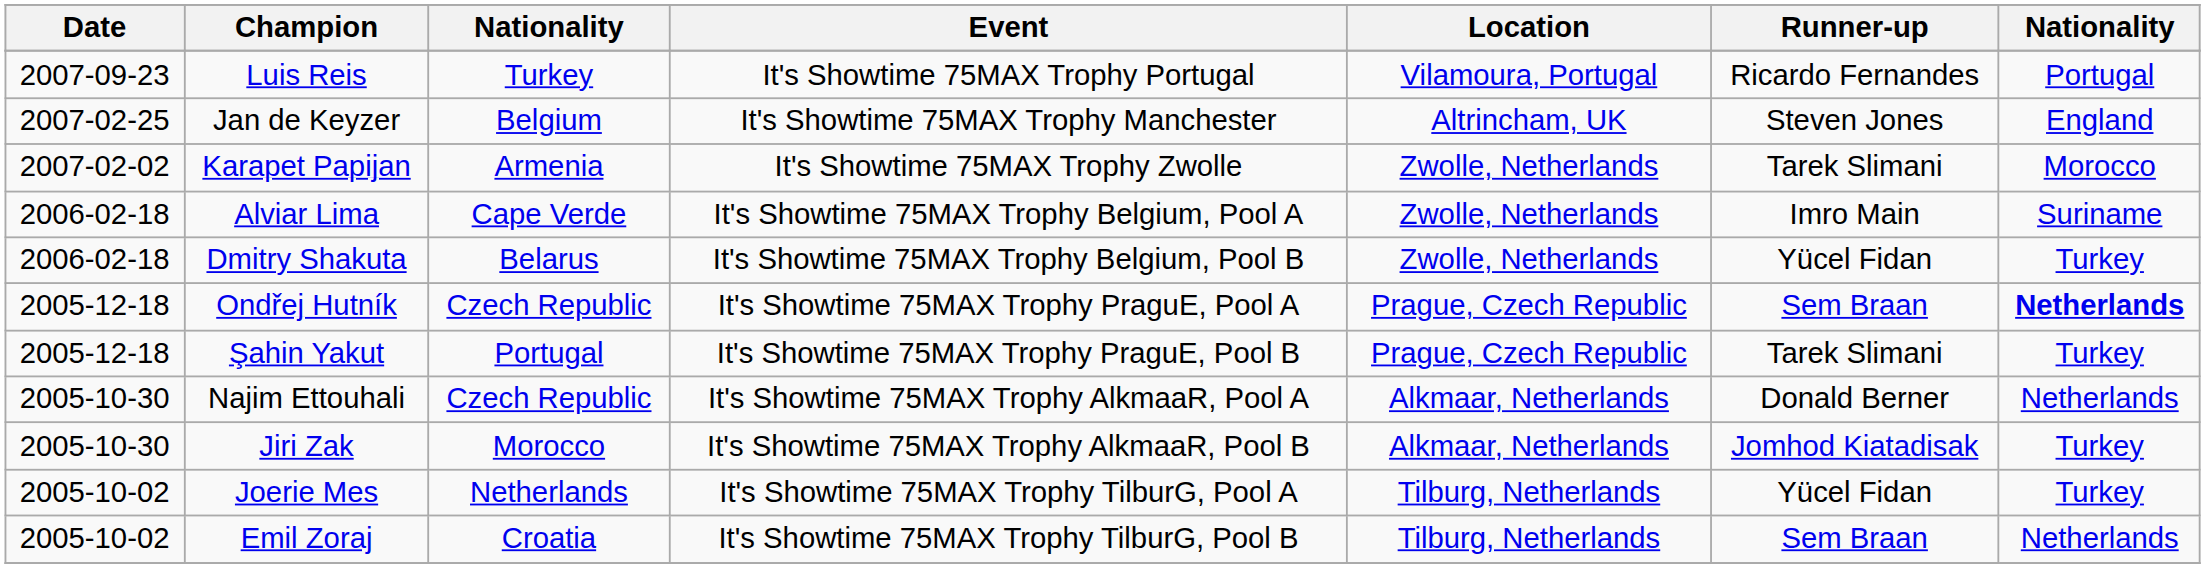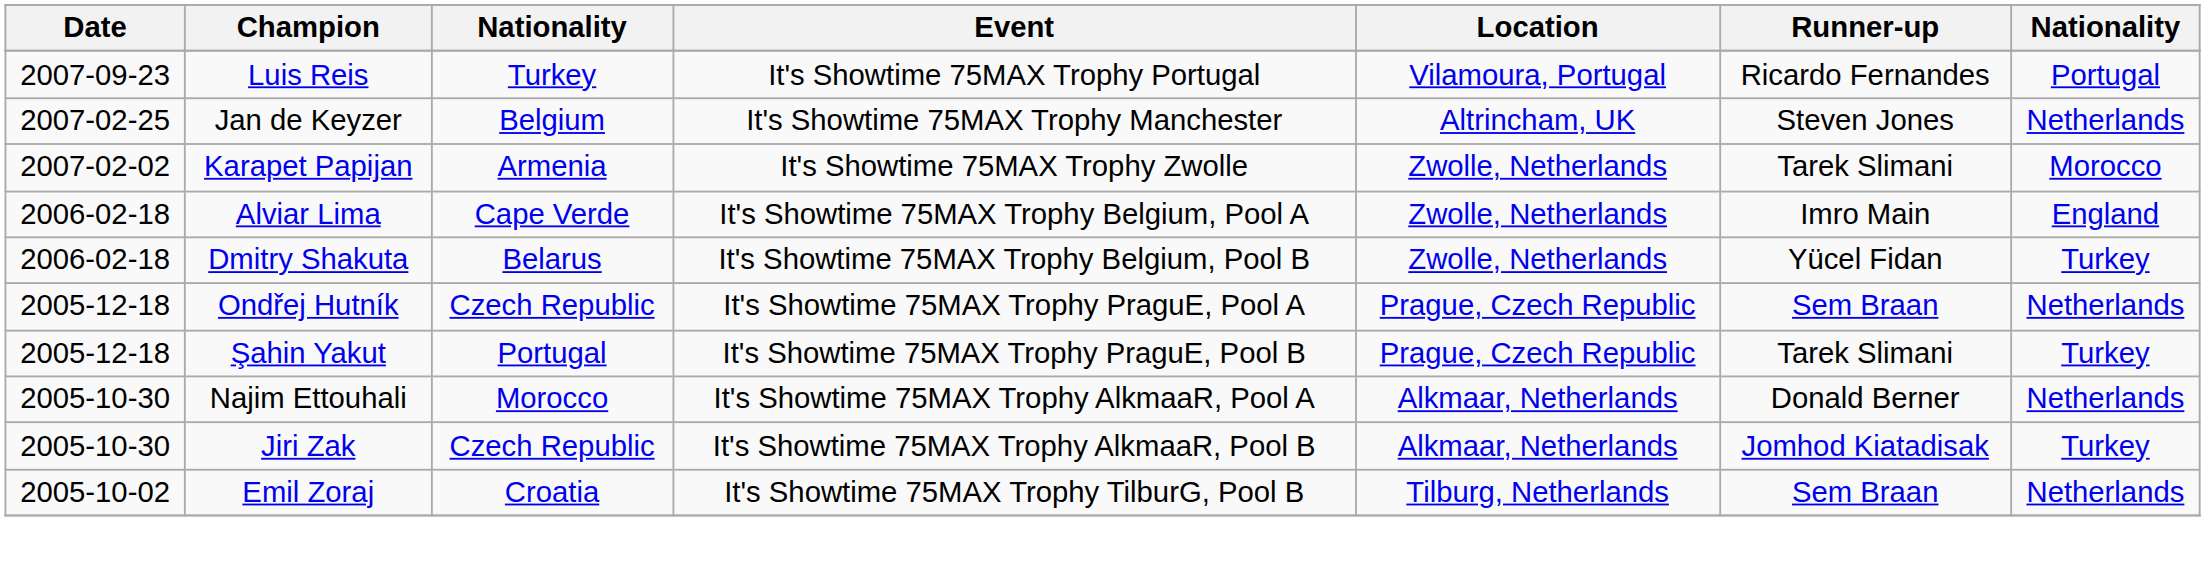 <table class="wikitable" width=95% style="clear:both; margin:1.5em auto; text-align:center;">
 <tr>
 </tr>
 <tr align="center"  bgcolor="#dddddd">
 <th>Date</th>
 <th>Champion</th>
 <th>Nationality</th>
 <th>Event</th>
 <th>Location</th>
 <th>Runner-up</th>
 <th>Nationality</th>
 </tr>
 <tr>
 </tr>
 <tr align="center"  bgcolor=>
 <td>2007-09-23</td>
 <td><a href='#'>Luis Reis</a></td>
 <td> <a href='#'>Turkey</a></td>
 <td>It's Showtime 75MAX Trophy Portugal</td>
 <td><a href='#'>Vilamoura, Portugal</a></td>
 <td>Ricardo Fernandes</td>
 <td> <a href='#'>Portugal</a></td>
 </tr>
 <tr align="center"  bgcolor=>
 <td>2007-02-25</td>
 <td>Jan de Keyzer</td>
 <td> <a href='#'>Belgium</a></td>
 <td>It's Showtime 75MAX Trophy Manchester</td>
 <td><a href='#'>Altrincham, UK</a></td>
 <td>Steven Jones</td>
-<td> <a href='#'>England</a></td>
+<td> <a href='#'>Netherlands</a></td>
 </tr>
 <tr align="center"  bgcolor=>
 <td>2007-02-02</td>
 <td><a href='#'>Karapet Papijan</a></td>
 <td> <a href='#'>Armenia</a></td>
 <td>It's Showtime 75MAX Trophy Zwolle</td>
 <td><a href='#'>Zwolle, Netherlands</a></td>
 <td>Tarek Slimani</td>
 <td> <a href='#'>Morocco</a></td>
 </tr>
 <tr align="center"  bgcolor=>
 <td>2006-02-18</td>
 <td><a href='#'>Alviar Lima</a></td>
 <td> <a href='#'>Cape Verde</a></td>
 <td>It's Showtime 75MAX Trophy Belgium, Pool A</td>
 <td><a href='#'>Zwolle, Netherlands</a></td>
 <td>Imro Main</td>
-<td> <a href='#'>Suriname</a></td>
+<td> <a href='#'>England</a></td>
 </tr>
 <tr align="center"  bgcolor=>
 <td>2006-02-18</td>
 <td><a href='#'>Dmitry Shakuta</a></td>
 <td> <a href='#'>Belarus</a></td>
 <td>It's Showtime 75MAX Trophy Belgium, Pool B</td>
 <td><a href='#'>Zwolle, Netherlands</a></td>
 <td>Yücel Fidan</td>
 <td> <a href='#'>Turkey</a></td>
 </tr>
 <tr align="center"  bgcolor=>
 <td>2005-12-18</td>
 <td><a href='#'>Ondřej Hutník</a></td>
 <td> <a href='#'>Czech Republic</a></td>
 <td>It's Showtime 75MAX Trophy PraguE, Pool A</td>
 <td><a href='#'>Prague, Czech Republic</a></td>
 <td><a href='#'>Sem Braan</a></td>
-<td><strong> <a href='#'>Netherlands</a></strong></td>
+<td> <a href='#'>Netherlands</a></td>
 </tr>
 <tr align="center"  bgcolor=>
 <td>2005-12-18</td>
 <td><a href='#'>Şahin Yakut</a></td>
 <td> <a href='#'>Portugal</a></td>
 <td>It's Showtime 75MAX Trophy PraguE, Pool B</td>
 <td><a href='#'>Prague, Czech Republic</a></td>
 <td>Tarek Slimani</td>
 <td> <a href='#'>Turkey</a></td>
 </tr>
 <tr align="center"  bgcolor=>
 <td>2005-10-30</td>
 <td>Najim Ettouhali</td>
-<td> <a href='#'>Czech Republic</a></td>
+<td> <a href='#'>Morocco</a></td>
 <td>It's Showtime 75MAX Trophy AlkmaaR, Pool A</td>
 <td><a href='#'>Alkmaar, Netherlands</a></td>
 <td>Donald Berner</td>
 <td> <a href='#'>Netherlands</a></td>
 </tr>
 <tr align="center"  bgcolor=>
 <td>2005-10-30</td>
 <td><a href='#'>Jiri Zak</a></td>
-<td> <a href='#'>Morocco</a></td>
+<td> <a href='#'>Czech Republic</a></td>
 <td>It's Showtime 75MAX Trophy AlkmaaR, Pool B</td>
 <td><a href='#'>Alkmaar, Netherlands</a></td>
 <td><a href='#'>Jomhod Kiatadisak</a></td>
-<td> <a href='#'>Turkey</a></td>
-</tr>
-<tr align="center"  bgcolor=>
-<td>2005-10-02</td>
-<td><a href='#'>Joerie Mes</a></td>
-<td> <a href='#'>Netherlands</a></td>
-<td>It's Showtime 75MAX Trophy TilburG, Pool A</td>
-<td><a href='#'>Tilburg, Netherlands</a></td>
-<td>Yücel Fidan</td>
 <td> <a href='#'>Turkey</a></td>
 </tr>
 <tr align="center"  bgcolor=>
 <td>2005-10-02</td>
 <td><a href='#'>Emil Zoraj</a></td>
 <td> <a href='#'>Croatia</a></td>
 <td>It's Showtime 75MAX Trophy TilburG, Pool B</td>
 <td><a href='#'>Tilburg, Netherlands</a></td>
 <td><a href='#'>Sem Braan</a></td>
 <td> <a href='#'>Netherlands</a></td>
 </tr>
 <tr>
 </tr>
 </table>
